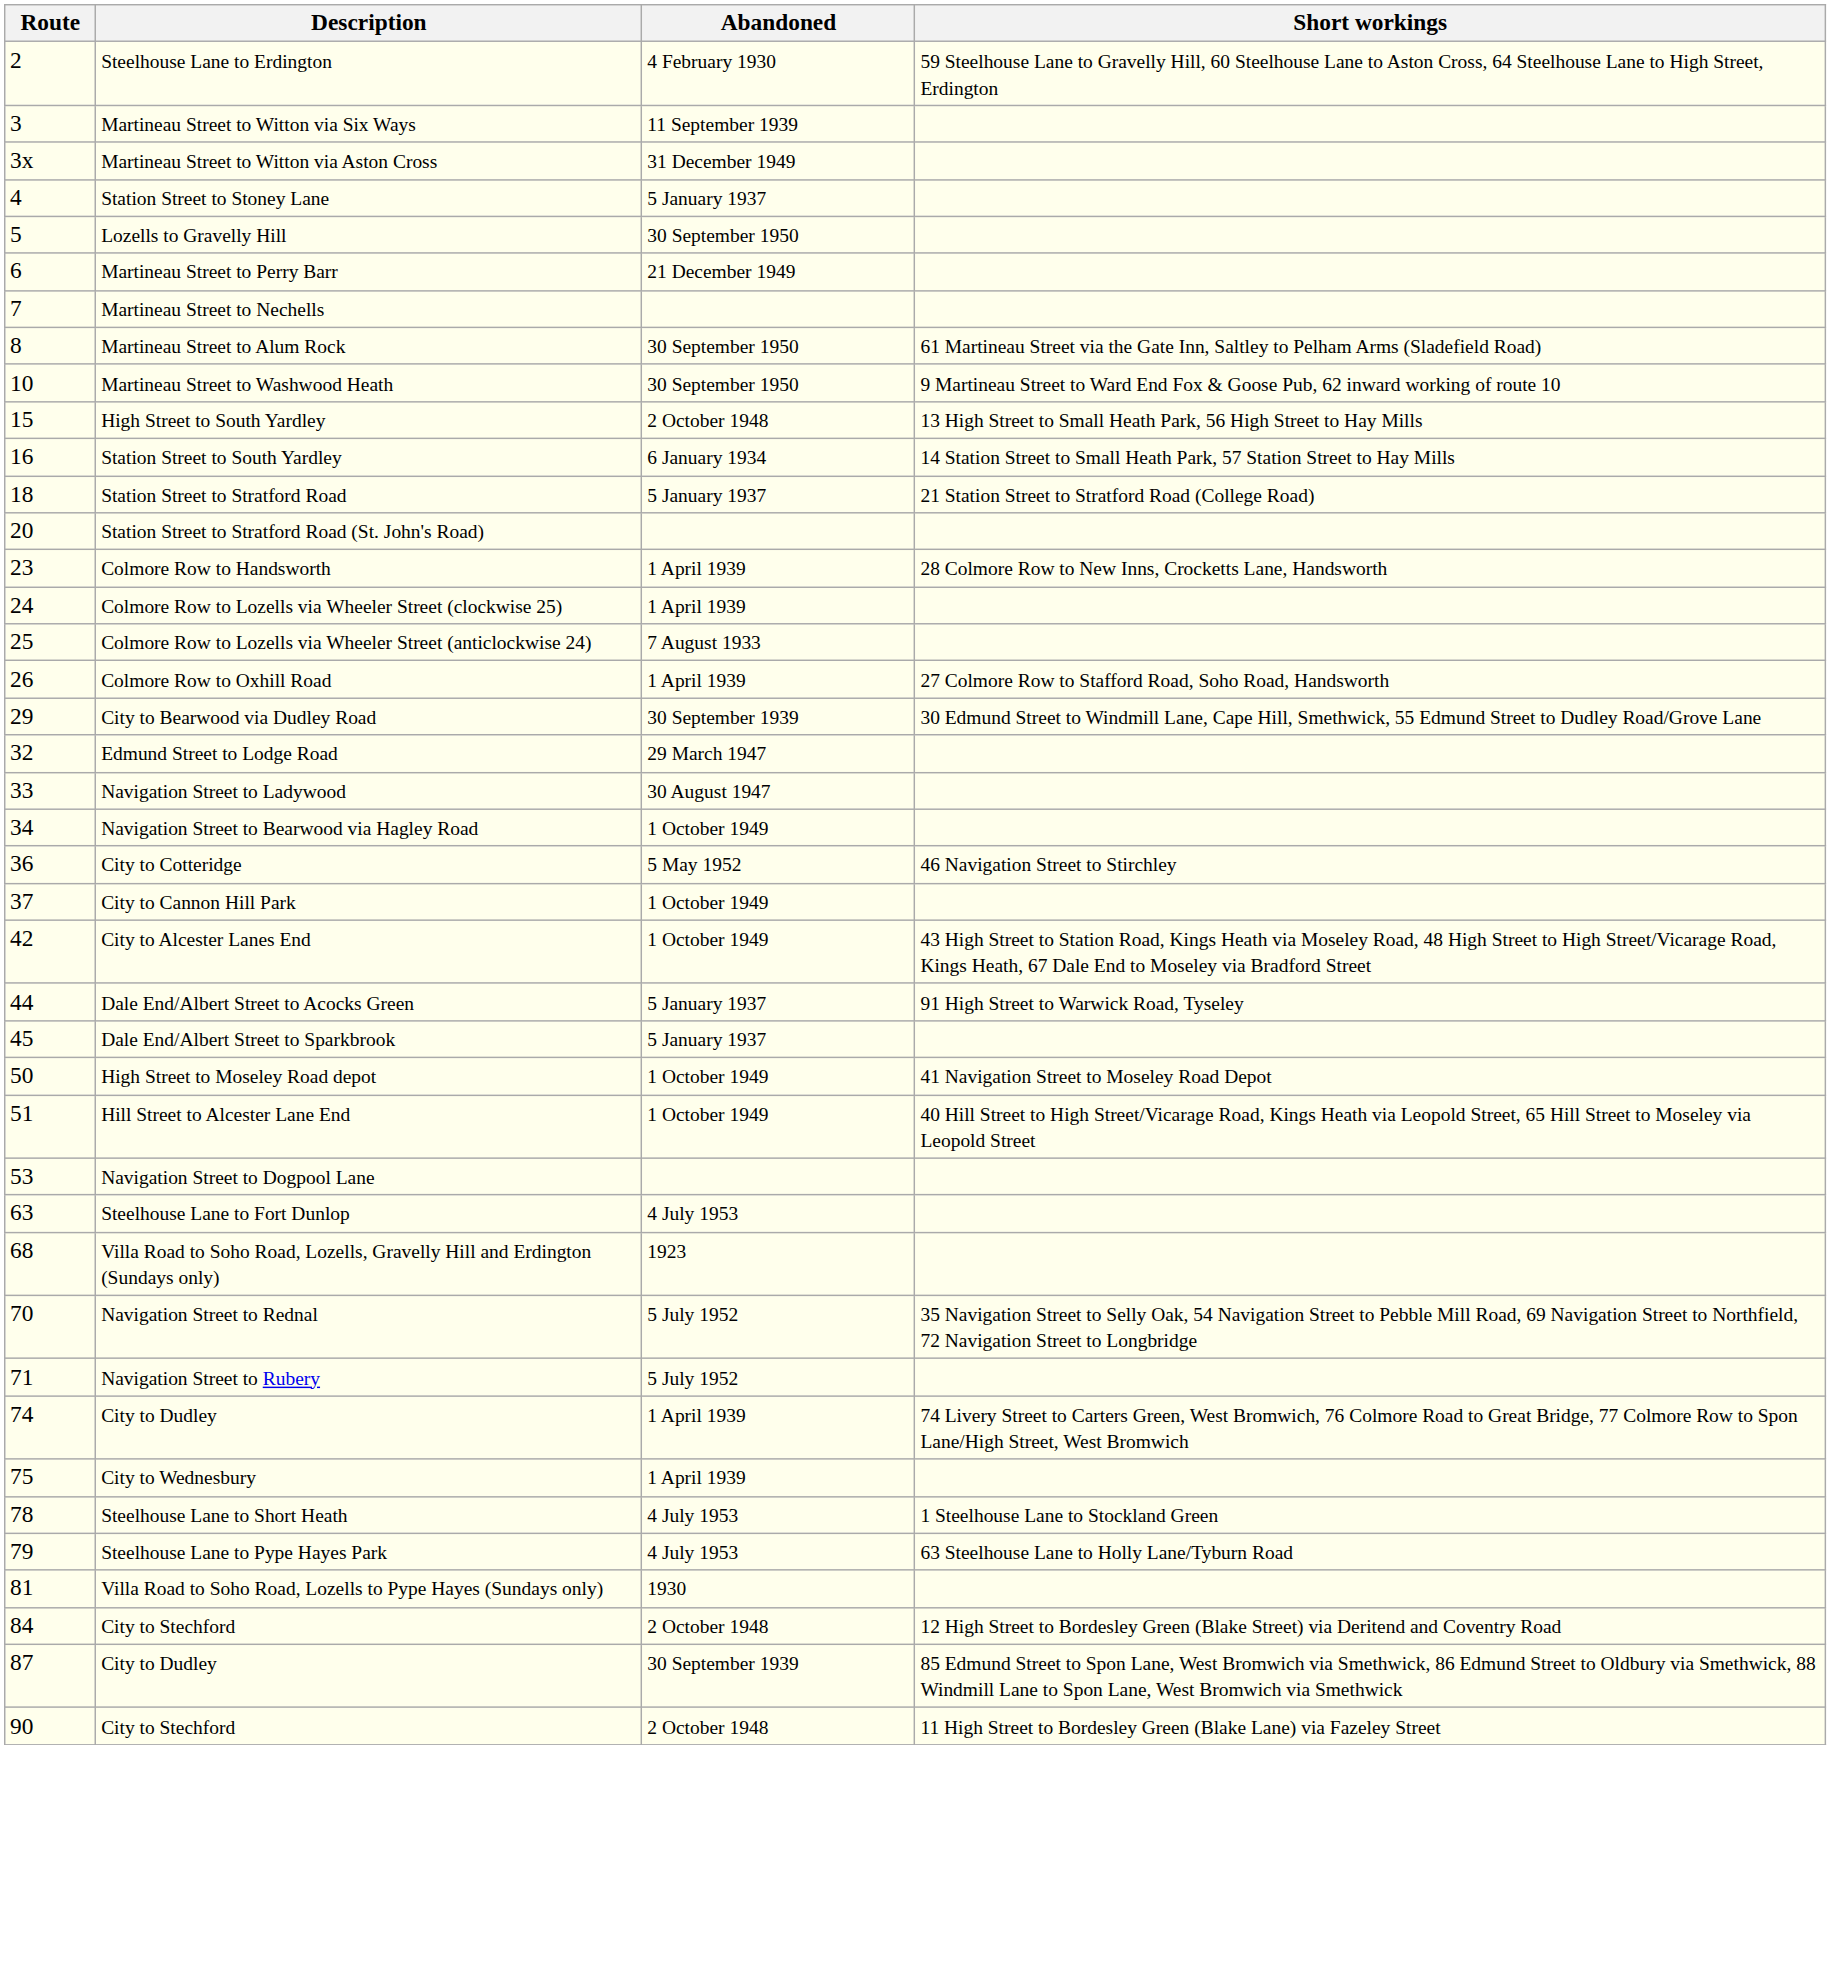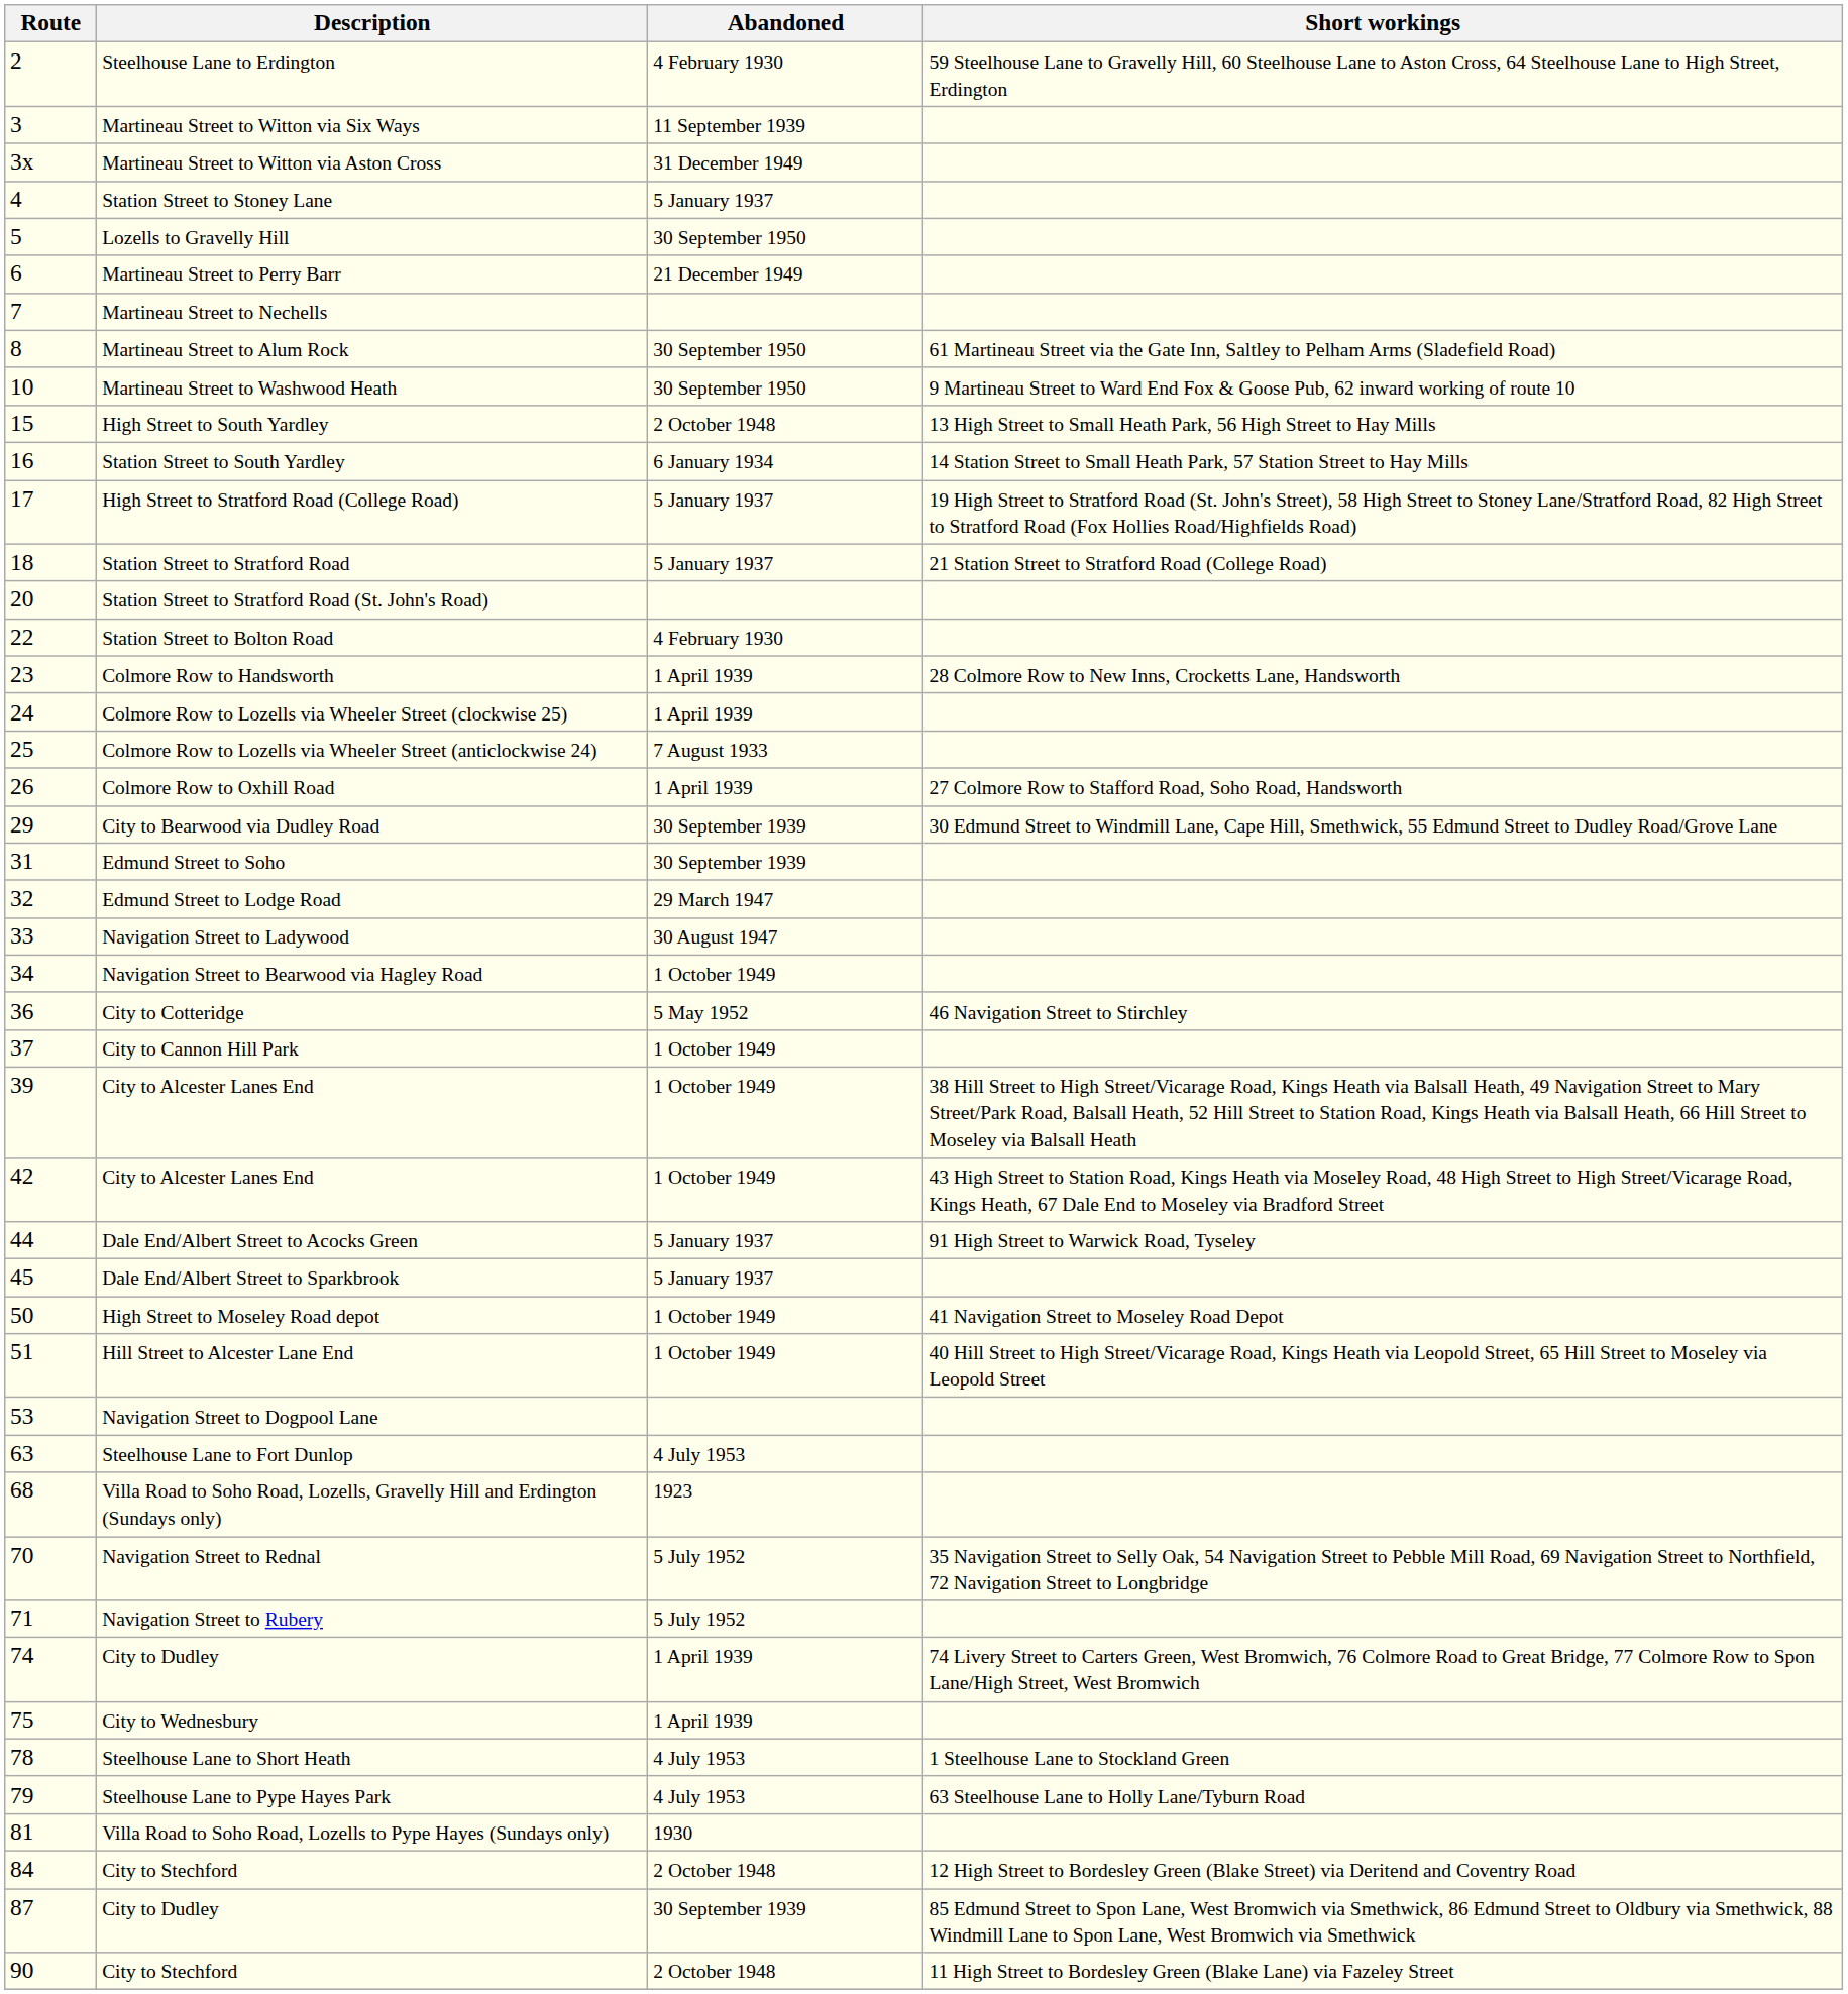 <table class="wikitable collapsible collapsed">
 <tr align=left>
 <th width="5%">Route</th>
 <th width="30%">Description</th>
 <th width="15%">Abandoned</th>
 <th width="60%">Short workings</th>
 </tr>
 <tr valign=top bgcolor="#ffffec">
 <td>2</td>
 <td><small>Steelhouse Lane to Erdington</small></td>
 <td><small>4 February 1930 </small></td>
 <td><small>59 Steelhouse Lane to Gravelly Hill, 60 Steelhouse Lane to Aston Cross, 64 Steelhouse Lane to High Street, Erdington </small></td>
 </tr>
 <tr valign=top bgcolor="#ffffec">
 <td>3</td>
 <td><small>Martineau Street to Witton via Six Ways</small></td>
 <td><small>11 September 1939</small></td>
 <td></td>
 </tr>
 <tr valign=top bgcolor="#ffffec">
 <td>3x</td>
 <td><small>Martineau Street to Witton via Aston Cross</small></td>
 <td><small>31 December 1949</small></td>
 <td></td>
 </tr>
 <tr valign=top bgcolor="#ffffec">
 <td>4</td>
 <td><small>Station Street to Stoney Lane</small></td>
 <td><small>5 January 1937</small></td>
 <td></td>
 </tr>
 <tr valign=top bgcolor="#ffffec">
 <td>5</td>
 <td><small>Lozells to Gravelly Hill</small></td>
 <td><small>30 September 1950</small></td>
 <td></td>
 </tr>
 <tr valign=top bgcolor="#ffffec">
 <td>6</td>
 <td><small>Martineau Street to Perry Barr</small></td>
 <td><small>21 December 1949</small></td>
 <td></td>
 </tr>
 <tr valign=top bgcolor="#ffffec">
 <td>7</td>
 <td><small>Martineau Street to Nechells</small></td>
 <td></td>
 <td></td>
 </tr>
 <tr valign=top bgcolor="#ffffec">
 <td>8</td>
 <td><small>Martineau Street to Alum Rock</small></td>
 <td><small>30 September 1950</small></td>
 <td><small>61 Martineau Street via the Gate Inn, Saltley to Pelham Arms (Sladefield Road) </small></td>
 </tr>
 <tr valign=top bgcolor="#ffffec">
 <td>10</td>
 <td><small>Martineau Street to Washwood Heath</small></td>
 <td><small>30 September 1950</small></td>
 <td><small>9 Martineau Street to Ward End Fox & Goose Pub, 62 inward working of route 10</small></td>
 </tr>
 <tr valign=top bgcolor="#ffffec">
 <td>15</td>
 <td><small>High Street to South Yardley</small></td>
 <td><small>2 October 1948</small></td>
 <td><small>13 High Street to Small Heath Park, 56 High Street to Hay Mills</small></td>
 </tr>
 <tr valign=top bgcolor="#ffffec">
 <td>16</td>
 <td><small>Station Street to South Yardley</small></td>
 <td><small>6 January 1934</small></td>
 <td><small>14 Station Street to Small Heath Park, 57 Station Street to Hay Mills</small></td>
 </tr>
 <tr valign=top bgcolor="#ffffec">
+<td>17</td>
+<td><small>High Street to Stratford Road (College Road)</small></td>
+<td><small>5 January 1937</small></td>
+<td><small>19 High Street to Stratford Road (St. John's Street), 58 High Street to Stoney Lane/Stratford Road, 82 High Street to Stratford Road (Fox Hollies Road/Highfields Road)</small></td>
+</tr>
+<tr valign=top bgcolor="#ffffec">
 <td>18</td>
 <td><small>Station Street to Stratford Road</small></td>
 <td><small>5 January 1937</small></td>
 <td><small>21 Station Street to Stratford Road (College Road)</small></td>
 </tr>
 <tr valign=top bgcolor="#ffffec">
 <td>20</td>
 <td><small>Station Street to Stratford Road (St. John's Road)</small></td>
 <td></td>
+<td></td>
+</tr>
+<tr valign=top bgcolor="#ffffec">
+<td>22</td>
+<td><small>Station Street to Bolton Road</small></td>
+<td><small>4 February 1930 </small></td>
 <td></td>
 </tr>
 <tr valign=top bgcolor="#ffffec">
 <td>23</td>
 <td><small>Colmore Row to Handsworth</small></td>
 <td><small>1 April 1939</small></td>
 <td><small>28 Colmore Row to New Inns, Crocketts Lane, Handsworth </small></td>
 </tr>
 <tr valign=top bgcolor="#ffffec">
 <td>24</td>
 <td><small>Colmore Row to Lozells via Wheeler Street (clockwise 25)</small></td>
 <td><small>1 April 1939 </small></td>
 <td></td>
 </tr>
 <tr valign=top bgcolor="#ffffec">
 <td>25</td>
 <td><small>Colmore Row to Lozells via Wheeler Street (anticlockwise 24)</small></td>
 <td><small>7 August 1933</small></td>
 <td></td>
 </tr>
 <tr valign=top bgcolor="#ffffec">
 <td>26</td>
 <td><small>Colmore Row to Oxhill Road</small></td>
 <td><small>1 April 1939 </small></td>
 <td><small>27 Colmore Row to Stafford Road, Soho Road, Handsworth</small></td>
 </tr>
 <tr valign=top bgcolor="#ffffec">
 <td>29</td>
 <td><small>City to Bearwood via Dudley Road</small></td>
 <td><small>30 September 1939</small></td>
 <td><small>30 Edmund Street to Windmill Lane, Cape Hill, Smethwick, 55 Edmund Street to Dudley Road/Grove Lane </small></td>
 </tr>
 <tr valign=top bgcolor="#ffffec">
+<td>31</td>
+<td><small>Edmund Street to Soho</small></td>
+<td><small>30 September 1939</small></td>
+<td></td>
+</tr>
+<tr valign=top bgcolor="#ffffec">
 <td>32</td>
 <td><small>Edmund Street to Lodge Road</small></td>
 <td><small>29 March 1947</small></td>
 <td></td>
 </tr>
 <tr valign=top bgcolor="#ffffec">
 <td>33</td>
 <td><small>Navigation Street to Ladywood</small></td>
 <td><small>30 August 1947</small></td>
 <td></td>
 </tr>
 <tr valign=top bgcolor="#ffffec">
 <td>34</td>
 <td><small>Navigation Street to Bearwood via Hagley Road</small></td>
 <td><small>1 October 1949</small></td>
 <td></td>
 </tr>
 <tr valign=top bgcolor="#ffffec">
 <td>36</td>
 <td><small>City to Cotteridge</small></td>
 <td><small>5 May 1952</small></td>
 <td><small>46 Navigation Street to Stirchley </small></td>
 </tr>
 <tr valign=top bgcolor="#ffffec">
 <td>37</td>
 <td><small>City to Cannon Hill Park</small></td>
 <td><small>1 October 1949</small></td>
 <td></td>
+</tr>
+<tr valign=top bgcolor="#ffffec">
+<td>39</td>
+<td><small>City to Alcester Lanes End</small></td>
+<td><small>1 October 1949</small></td>
+<td><small>38 Hill Street to High Street/Vicarage Road, Kings Heath via Balsall Heath, 49 Navigation Street to Mary Street/Park Road, Balsall Heath, 52 Hill Street to Station Road, Kings Heath via Balsall Heath, 66 Hill Street to Moseley via Balsall Heath</small></td>
 </tr>
 <tr valign=top bgcolor="#ffffec">
 <td>42</td>
 <td><small>City to Alcester Lanes End</small></td>
 <td><small>1 October 1949</small></td>
 <td><small>43 High Street to Station Road, Kings Heath via Moseley Road, 48 High Street to High Street/Vicarage Road, Kings Heath, 67 Dale End to Moseley via Bradford Street </small></td>
 </tr>
 <tr valign=top bgcolor="#ffffec">
 <td>44</td>
 <td><small>Dale End/Albert Street to Acocks Green</small></td>
 <td><small>5 January 1937</small></td>
 <td><small>91 High Street to Warwick Road, Tyseley </small></td>
 </tr>
 <tr valign=top bgcolor="#ffffec">
 <td>45</td>
 <td><small>Dale End/Albert Street to Sparkbrook</small></td>
 <td><small>5 January 1937</small></td>
 <td></td>
 </tr>
 <tr valign=top bgcolor="#ffffec">
 <td>50</td>
 <td><small>High Street to Moseley Road depot</small></td>
 <td><small>1 October 1949</small></td>
 <td><small>41 Navigation Street to Moseley Road Depot </small></td>
 </tr>
 <tr valign=top bgcolor="#ffffec">
 <td>51</td>
 <td><small>Hill Street to Alcester Lane End</small></td>
 <td><small>1 October 1949</small></td>
 <td><small>40 Hill Street to High Street/Vicarage Road, Kings Heath via Leopold Street, 65 Hill Street to Moseley via Leopold Street</small></td>
 </tr>
 <tr valign=top bgcolor="#ffffec">
 <td>53</td>
 <td><small>Navigation Street to Dogpool Lane</small></td>
 <td></td>
 <td></td>
 </tr>
 <tr valign=top bgcolor="#ffffec">
 <td>63</td>
 <td><small>Steelhouse Lane to Fort Dunlop</small></td>
 <td><small>4 July 1953</small></td>
 <td></td>
 </tr>
 <tr valign=top bgcolor="#ffffec">
 <td>68</td>
 <td><small>Villa Road to Soho Road, Lozells, Gravelly Hill and Erdington (Sundays only)</small></td>
 <td><small>1923</small></td>
 <td></td>
 </tr>
 <tr valign=top bgcolor="#ffffec">
 <td>70</td>
 <td><small>Navigation Street to Rednal</small></td>
 <td><small>5 July 1952</small></td>
 <td><small>35 Navigation Street to Selly Oak, 54 Navigation Street to Pebble Mill Road, 69 Navigation Street to Northfield, 72 Navigation Street to Longbridge</small></td>
 </tr>
 <tr valign=top bgcolor="#ffffec">
 <td>71</td>
 <td><small>Navigation Street to <a href='#'>Rubery</a></small></td>
 <td><small>5 July 1952</small></td>
 <td></td>
 </tr>
 <tr valign=top bgcolor="#ffffec">
 <td>74</td>
 <td><small>City to Dudley</small></td>
 <td><small>1 April 1939</small></td>
 <td><small>74 Livery Street to Carters Green, West Bromwich, 76 Colmore Road to Great Bridge, 77 Colmore Row to Spon Lane/High Street, West Bromwich</small></td>
 </tr>
 <tr valign=top bgcolor="#ffffec">
 <td>75</td>
 <td><small>City to Wednesbury</small></td>
 <td><small>1 April 1939</small></td>
 <td></td>
 </tr>
 <tr valign=top bgcolor="#ffffec">
 <td>78</td>
 <td><small>Steelhouse Lane to Short Heath</small></td>
 <td><small>4 July 1953</small></td>
 <td><small>1 Steelhouse Lane to Stockland Green</small></td>
 </tr>
 <tr valign=top bgcolor="#ffffec">
 <td>79</td>
 <td><small>Steelhouse Lane to Pype Hayes Park</small></td>
 <td><small>4 July 1953</small></td>
 <td><small>63 Steelhouse Lane to Holly Lane/Tyburn Road </small></td>
 </tr>
 <tr valign=top bgcolor="#ffffec">
 <td>81</td>
 <td><small>Villa Road to Soho Road, Lozells to Pype Hayes (Sundays only)</small></td>
 <td><small>1930</small></td>
 <td></td>
 </tr>
 <tr valign=top bgcolor="#ffffec">
 <td>84</td>
 <td><small>City to Stechford</small></td>
 <td><small>2 October 1948</small></td>
 <td><small>12 High Street to Bordesley Green (Blake Street) via Deritend and Coventry Road </small></td>
 </tr>
 <tr valign=top bgcolor="#ffffec">
 <td>87</td>
 <td><small>City to Dudley</small></td>
 <td><small>30 September 1939</small></td>
 <td><small>85 Edmund Street to Spon Lane, West Bromwich via Smethwick, 86 Edmund Street to Oldbury via Smethwick, 88 Windmill Lane to Spon Lane, West Bromwich via Smethwick </small></td>
 </tr>
 <tr valign=top bgcolor="#ffffec">
 <td>90</td>
 <td><small>City to Stechford</small></td>
 <td><small>2 October 1948</small></td>
 <td><small>11 High Street to Bordesley Green (Blake Lane) via Fazeley Street</small></td>
 </tr>
 <tr valign=top bgcolor="#ffffec">
 </tr>
 </table>
